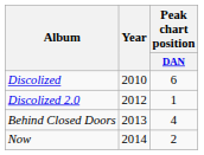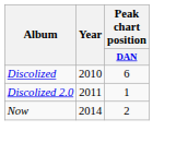 <table class="wikitable" style="text-align:center;">
 <tr>
 <th rowspan="2">Album</th>
 <th rowspan="2">Year</th>
 <th colspan="1">Peak chart position</th>
 </tr>
 <tr style=font-size:smaller;>
 <th width="25"><a href='#'>DAN</a><br></th>
 </tr>
 <tr>
 <td align="left"><em><a href='#'>Discolized</a></em></td>
 <td>2010</td>
 <td>6</td>
 </tr>
 <tr>
 <td align="left"><em><a href='#'>Discolized 2.0</a></em></td>
-<td>2012</td>
+<td>2011</td>
 <td>1</td>
-</tr>
-<tr>
-<td align="left"><em>Behind Closed Doors</em></td>
-<td>2013</td>
-<td>4</td>
 </tr>
 <tr>
 <td align="left"><em>Now</em></td>
 <td>2014</td>
 <td>2</td>
 </tr>
 </table>
